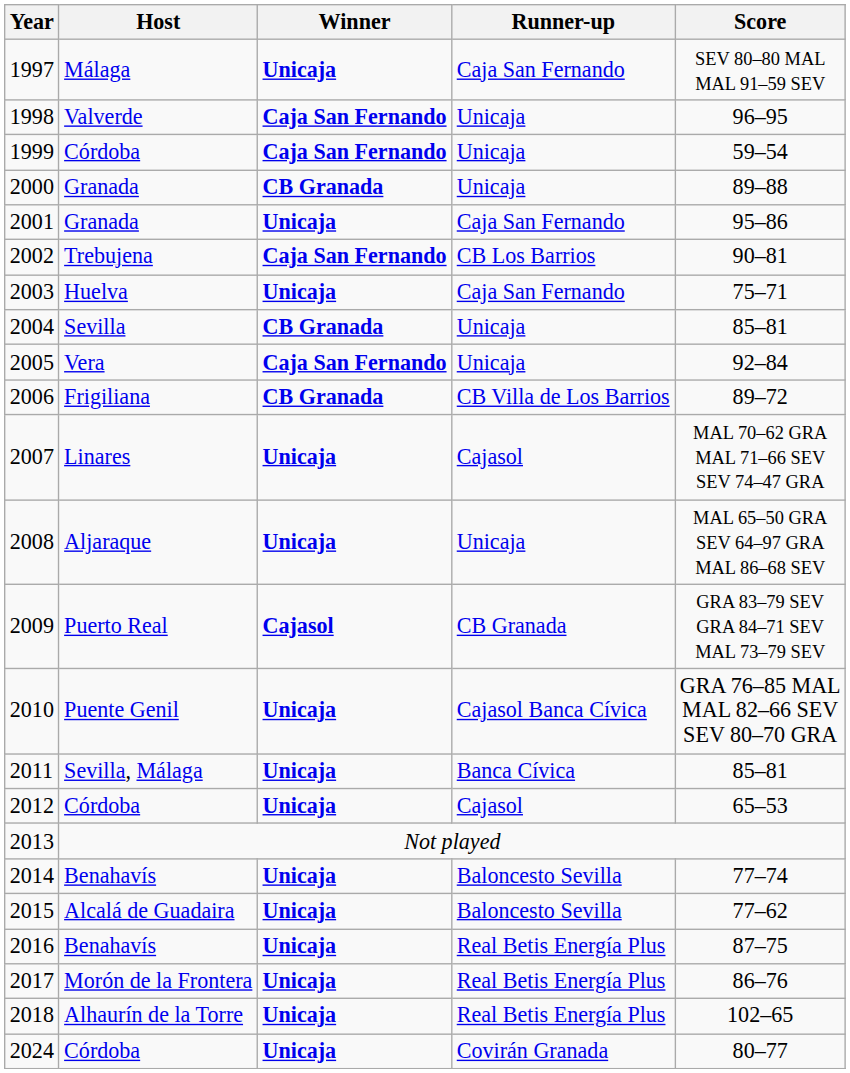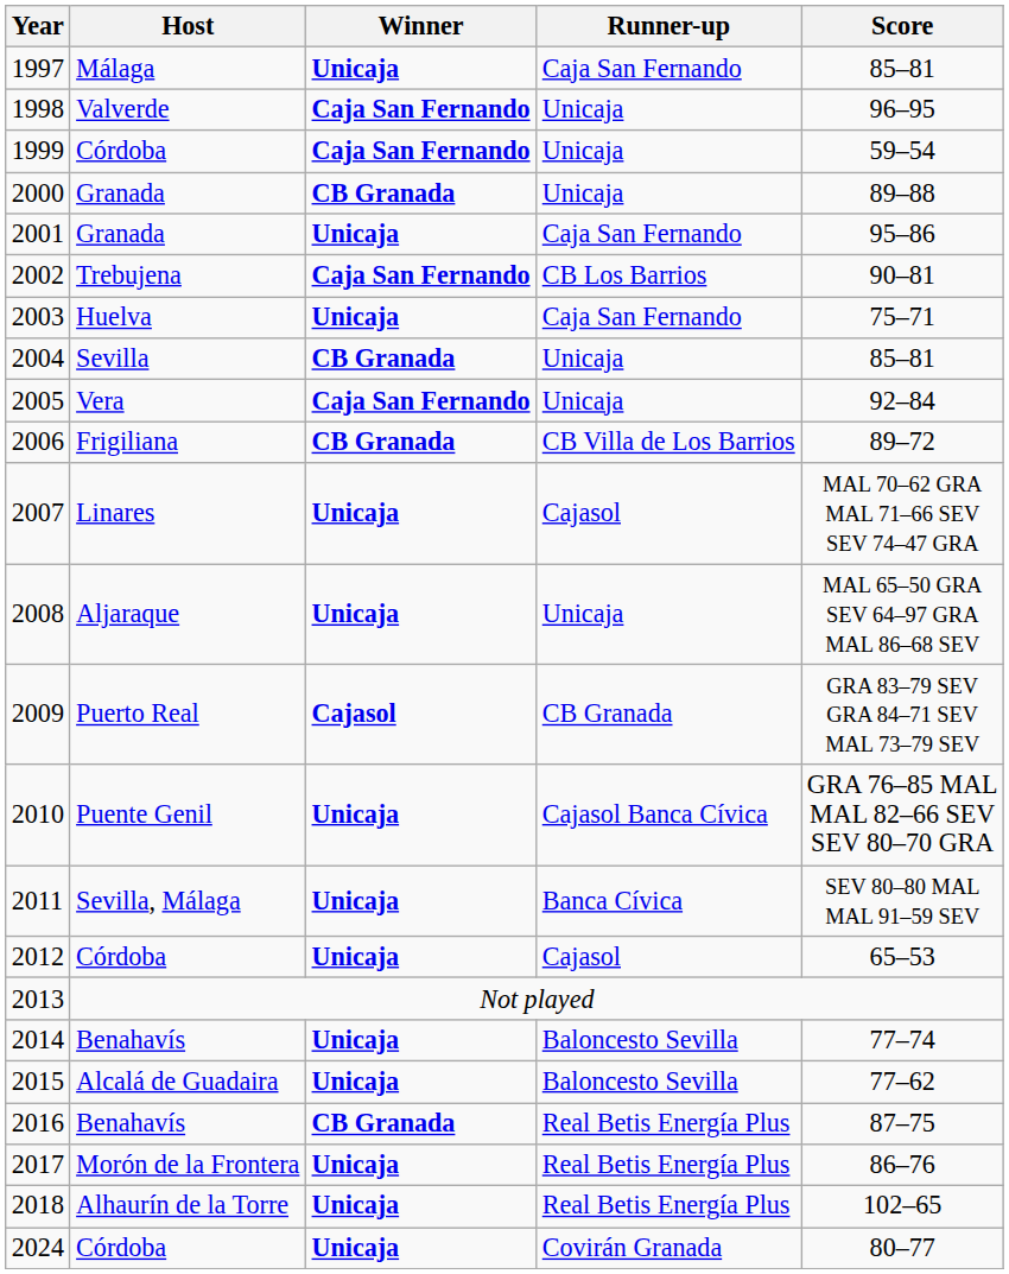 <table class="wikitable">
 <tr>
 <th>Year</th>
 <th>Host</th>
 <th>Winner</th>
 <th>Runner-up</th>
 <th>Score</th>
 </tr>
 <tr>
 <td>1997</td>
 <td><a href='#'>Málaga</a></td>
 <td><strong><a href='#'>Unicaja</a></strong></td>
 <td><a href='#'>Caja San Fernando</a></td>
-<td align="center"><small>SEV 80–80 MAL <br> MAL 91–59 SEV </small></td>
+<td align="center">85–81</td>
 </tr>
 <tr>
 <td>1998</td>
 <td><a href='#'>Valverde</a></td>
 <td><strong><a href='#'>Caja San Fernando</a></strong></td>
 <td><a href='#'>Unicaja</a></td>
 <td align="center">96–95</td>
 </tr>
 <tr>
 <td>1999</td>
 <td><a href='#'>Córdoba</a></td>
 <td><strong><a href='#'>Caja San Fernando</a></strong></td>
 <td><a href='#'>Unicaja</a></td>
 <td align="center">59–54</td>
 </tr>
 <tr>
 <td>2000</td>
 <td><a href='#'>Granada</a></td>
 <td><strong><a href='#'>CB Granada</a></strong></td>
 <td><a href='#'>Unicaja</a></td>
 <td align="center">89–88</td>
 </tr>
 <tr>
 <td>2001</td>
 <td><a href='#'>Granada</a></td>
 <td><strong><a href='#'>Unicaja</a></strong></td>
 <td><a href='#'>Caja San Fernando</a></td>
 <td align="center">95–86</td>
 </tr>
 <tr>
 <td>2002</td>
 <td><a href='#'>Trebujena</a></td>
 <td><strong><a href='#'>Caja San Fernando</a></strong></td>
 <td><a href='#'>CB Los Barrios</a></td>
 <td align="center">90–81</td>
 </tr>
 <tr>
 <td>2003</td>
 <td><a href='#'>Huelva</a></td>
 <td><strong><a href='#'>Unicaja</a></strong></td>
 <td><a href='#'>Caja San Fernando</a></td>
 <td align="center">75–71</td>
 </tr>
 <tr>
 <td>2004</td>
 <td><a href='#'>Sevilla</a></td>
 <td><strong><a href='#'>CB Granada</a></strong></td>
 <td><a href='#'>Unicaja</a></td>
 <td align="center">85–81</td>
 </tr>
 <tr>
 <td>2005</td>
 <td><a href='#'>Vera</a></td>
 <td><strong><a href='#'>Caja San Fernando</a></strong></td>
 <td><a href='#'>Unicaja</a></td>
 <td align="center">92–84</td>
 </tr>
 <tr>
 <td>2006</td>
 <td><a href='#'>Frigiliana</a></td>
 <td><strong><a href='#'>CB Granada</a></strong></td>
 <td><a href='#'>CB Villa de Los Barrios</a></td>
 <td align="center">89–72</td>
 </tr>
 <tr>
 <td>2007</td>
 <td><a href='#'>Linares</a></td>
 <td><strong><a href='#'>Unicaja</a></strong></td>
 <td><a href='#'>Cajasol</a></td>
 <td align="center"><small> MAL 70–62 GRA <br> MAL 71–66 SEV <br> SEV 74–47 GRA </small></td>
 </tr>
 <tr>
 <td>2008</td>
 <td><a href='#'>Aljaraque</a></td>
 <td><strong><a href='#'>Unicaja</a></strong></td>
 <td><a href='#'>Unicaja</a></td>
 <td align="center"><small> MAL 65–50 GRA <br> SEV 64–97 GRA <br> MAL 86–68 SEV </small></td>
 </tr>
 <tr>
 <td>2009</td>
 <td><a href='#'>Puerto Real</a></td>
 <td><strong><a href='#'>Cajasol</a></strong></td>
 <td><a href='#'>CB Granada</a></td>
 <td align="center"><small> GRA 83–79 SEV <br> GRA 84–71 SEV <br> MAL 73–79 SEV </small></td>
 </tr>
 <tr>
 <td>2010</td>
 <td><a href='#'>Puente Genil</a></td>
 <td><strong><a href='#'>Unicaja</a></strong></td>
 <td><a href='#'>Cajasol Banca Cívica</a></td>
 <td align="center">GRA 76–85 MAL <br> MAL 82–66 SEV <br> SEV 80–70 GRA</td>
 </tr>
 <tr>
 <td>2011</td>
 <td><a href='#'>Sevilla</a>, <a href='#'>Málaga</a></td>
 <td><strong><a href='#'>Unicaja</a></strong></td>
 <td><a href='#'>Banca Cívica</a></td>
-<td align="center">85–81</td>
+<td align="center"><small>SEV 80–80 MAL <br> MAL 91–59 SEV </small></td>
 </tr>
 <tr>
 <td>2012</td>
 <td><a href='#'>Córdoba</a></td>
 <td><strong><a href='#'>Unicaja</a></strong></td>
 <td><a href='#'>Cajasol</a></td>
 <td align="center">65–53</td>
 </tr>
 <tr>
 <td>2013</td>
 <td align=center colspan=4><em>Not played</em></td>
 </tr>
 <tr>
 <td>2014</td>
 <td><a href='#'>Benahavís</a></td>
 <td><strong><a href='#'>Unicaja</a></strong></td>
 <td><a href='#'>Baloncesto Sevilla</a></td>
 <td align="center">77–74</td>
 </tr>
 <tr>
 <td>2015</td>
 <td><a href='#'>Alcalá de Guadaira</a></td>
 <td><strong><a href='#'>Unicaja</a></strong></td>
 <td><a href='#'>Baloncesto Sevilla</a></td>
 <td align="center">77–62</td>
 </tr>
 <tr>
 <td>2016</td>
 <td><a href='#'>Benahavís</a></td>
-<td><strong><a href='#'>Unicaja</a></strong></td>
+<td><strong><a href='#'>CB Granada</a></strong></td>
 <td><a href='#'>Real Betis Energía Plus</a></td>
 <td align="center">87–75</td>
 </tr>
 <tr>
 <td>2017</td>
 <td><a href='#'>Morón de la Frontera</a></td>
 <td><strong><a href='#'>Unicaja</a></strong></td>
 <td><a href='#'>Real Betis Energía Plus</a></td>
 <td align="center">86–76</td>
 </tr>
 <tr>
 <td>2018</td>
 <td><a href='#'>Alhaurín de la Torre</a></td>
 <td><strong><a href='#'>Unicaja</a></strong></td>
 <td><a href='#'>Real Betis Energía Plus</a></td>
 <td align="center">102–65</td>
 </tr>
 <tr>
 <td>2024</td>
 <td><a href='#'>Córdoba</a></td>
 <td><strong><a href='#'>Unicaja</a></strong></td>
 <td><a href='#'>Covirán Granada</a></td>
 <td align="center">80–77</td>
 </tr>
 <tr>
 </tr>
 </table>
